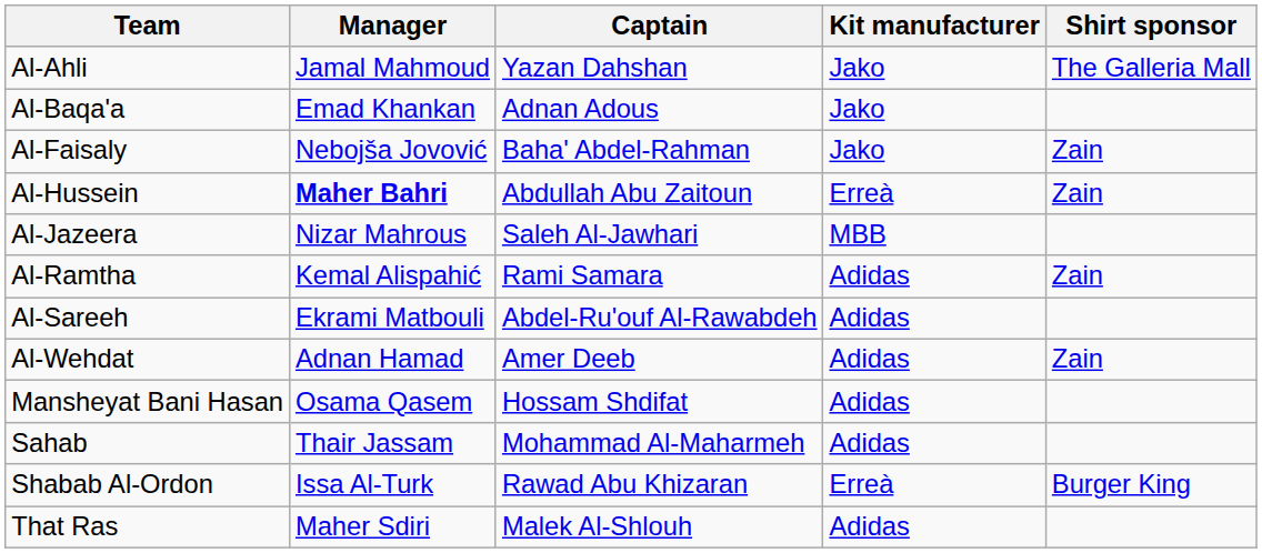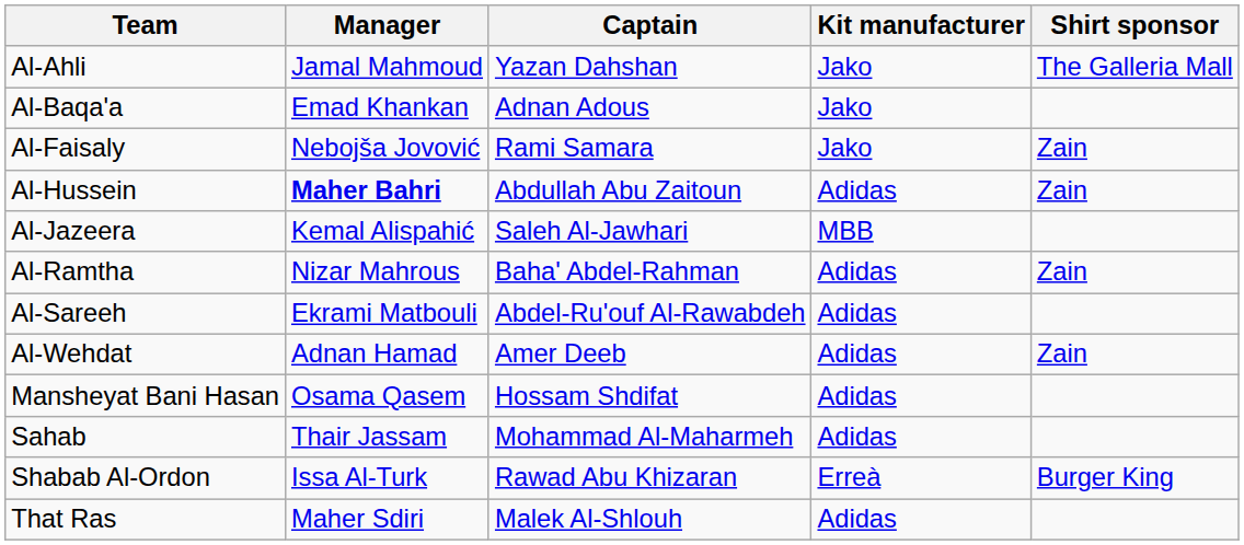 <table class="wikitable sortable" style="text-align: left; font-size:100%">
 <tr>
 <th>Team</th>
 <th>Manager</th>
 <th>Captain</th>
 <th>Kit manufacturer</th>
 <th>Shirt sponsor</th>
 </tr>
 <tr>
 <td>Al-Ahli</td>
 <td> <a href='#'>Jamal Mahmoud</a></td>
 <td> <a href='#'>Yazan Dahshan</a></td>
 <td><a href='#'>Jako</a></td>
 <td><a href='#'>The Galleria Mall</a></td>
 </tr>
 <tr>
 <td>Al-Baqa'a</td>
 <td> <a href='#'>Emad Khankan</a></td>
 <td> <a href='#'>Adnan Adous</a></td>
 <td><a href='#'>Jako</a></td>
 <td></td>
 </tr>
 <tr>
 <td>Al-Faisaly</td>
 <td> <a href='#'>Nebojša Jovović</a></td>
-<td> <a href='#'>Baha' Abdel-Rahman</a></td>
+<td> <a href='#'>Rami Samara</a></td>
 <td><a href='#'>Jako</a></td>
 <td><a href='#'>Zain</a></td>
 </tr>
 <tr>
 <td>Al-Hussein</td>
 <td><strong> <a href='#'>Maher Bahri</a></strong></td>
 <td> <a href='#'>Abdullah Abu Zaitoun</a></td>
-<td><a href='#'>Erreà</a></td>
+<td><a href='#'>Adidas</a></td>
 <td><a href='#'>Zain</a></td>
 </tr>
 <tr>
 <td>Al-Jazeera</td>
-<td> <a href='#'>Nizar Mahrous</a></td>
+<td> <a href='#'>Kemal Alispahić</a></td>
 <td> <a href='#'>Saleh Al-Jawhari</a></td>
 <td><a href='#'>MBB</a></td>
 <td></td>
 </tr>
 <tr>
 <td>Al-Ramtha</td>
-<td> <a href='#'>Kemal Alispahić</a></td>
-<td> <a href='#'>Rami Samara</a></td>
+<td> <a href='#'>Nizar Mahrous</a></td>
+<td> <a href='#'>Baha' Abdel-Rahman</a></td>
 <td><a href='#'>Adidas</a></td>
 <td><a href='#'>Zain</a></td>
 </tr>
 <tr>
 <td>Al-Sareeh</td>
 <td> <a href='#'>Ekrami Matbouli</a></td>
 <td> <a href='#'>Abdel-Ru'ouf Al-Rawabdeh</a></td>
 <td><a href='#'>Adidas</a></td>
 <td></td>
 </tr>
 <tr>
 <td>Al-Wehdat</td>
 <td> <a href='#'>Adnan Hamad</a></td>
 <td> <a href='#'>Amer Deeb</a></td>
 <td><a href='#'>Adidas</a></td>
 <td><a href='#'>Zain</a></td>
 </tr>
 <tr>
 <td>Mansheyat Bani Hasan</td>
 <td> <a href='#'>Osama Qasem</a></td>
 <td> <a href='#'>Hossam Shdifat</a></td>
 <td><a href='#'>Adidas</a></td>
 <td></td>
 </tr>
 <tr>
 <td>Sahab</td>
 <td> <a href='#'>Thair Jassam</a></td>
 <td> <a href='#'>Mohammad Al-Maharmeh</a></td>
 <td><a href='#'>Adidas</a></td>
 <td></td>
 </tr>
 <tr>
 <td>Shabab Al-Ordon</td>
 <td> <a href='#'>Issa Al-Turk</a></td>
 <td> <a href='#'>Rawad Abu Khizaran</a></td>
 <td><a href='#'>Erreà</a></td>
 <td><a href='#'>Burger King</a></td>
 </tr>
 <tr>
 <td>That Ras</td>
 <td> <a href='#'>Maher Sdiri</a></td>
 <td> <a href='#'>Malek Al-Shlouh</a></td>
 <td><a href='#'>Adidas</a></td>
 <td></td>
 </tr>
 </table>
